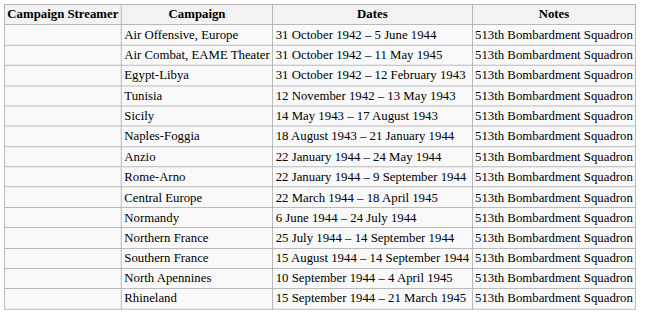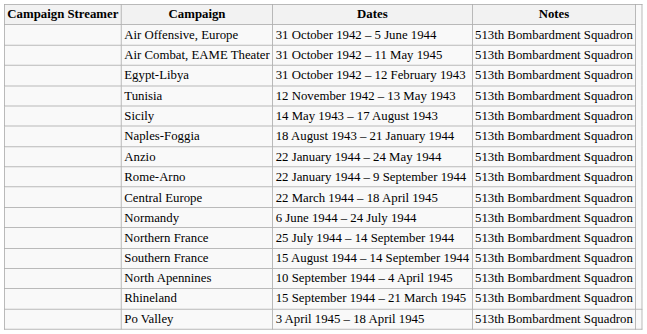 <table class="wikitable">
 <tr style="background:#efefef;">
 <th>Campaign Streamer</th>
 <th>Campaign</th>
 <th>Dates</th>
 <th>Notes</th>
 </tr>
 <tr>
 <td></td>
 <td>Air Offensive, Europe</td>
 <td>31 October 1942 – 5 June 1944</td>
 <td>513th Bombardment Squadron</td>
 </tr>
 <tr>
 <td></td>
 <td>Air Combat, EAME Theater</td>
 <td>31 October 1942 – 11 May 1945</td>
 <td>513th Bombardment Squadron</td>
 </tr>
 <tr>
 <td></td>
 <td>Egypt-Libya</td>
 <td>31 October 1942 – 12 February 1943</td>
 <td>513th Bombardment Squadron</td>
 </tr>
 <tr>
 <td></td>
 <td>Tunisia</td>
 <td>12 November 1942 – 13 May 1943</td>
 <td>513th Bombardment Squadron</td>
 </tr>
 <tr>
 <td></td>
 <td>Sicily</td>
 <td>14 May 1943 – 17 August 1943</td>
 <td>513th Bombardment Squadron</td>
 </tr>
 <tr>
 <td></td>
 <td>Naples-Foggia</td>
 <td>18 August 1943 – 21 January 1944</td>
 <td>513th Bombardment Squadron</td>
 </tr>
 <tr>
 <td></td>
 <td>Anzio</td>
 <td>22 January 1944 – 24 May 1944</td>
 <td>513th Bombardment Squadron</td>
 </tr>
 <tr>
 <td></td>
 <td>Rome-Arno</td>
 <td>22 January 1944 – 9 September 1944</td>
 <td>513th Bombardment Squadron</td>
 </tr>
 <tr>
 <td></td>
 <td>Central Europe</td>
 <td>22 March 1944 – 18 April 1945</td>
 <td>513th Bombardment Squadron</td>
 </tr>
 <tr>
 <td></td>
 <td>Normandy</td>
 <td>6 June 1944 – 24 July 1944</td>
 <td>513th Bombardment Squadron</td>
 </tr>
 <tr>
 <td></td>
 <td>Northern France</td>
 <td>25 July 1944 – 14 September 1944</td>
 <td>513th Bombardment Squadron</td>
 </tr>
 <tr>
 <td></td>
 <td>Southern France</td>
 <td>15 August 1944 – 14 September 1944</td>
 <td>513th Bombardment Squadron</td>
 </tr>
 <tr>
 <td></td>
 <td>North Apennines</td>
 <td>10 September 1944 – 4 April 1945</td>
 <td>513th Bombardment Squadron</td>
 </tr>
 <tr>
 <td></td>
 <td>Rhineland</td>
 <td>15 September 1944 – 21 March 1945</td>
 <td>513th Bombardment Squadron</td>
 </tr>
+<tr>
+<td></td>
+<td>Po Valley</td>
+<td>3 April 1945 – 18 April 1945</td>
+<td>513th Bombardment Squadron</td>
+<td></td>
+</tr>
 </table>
